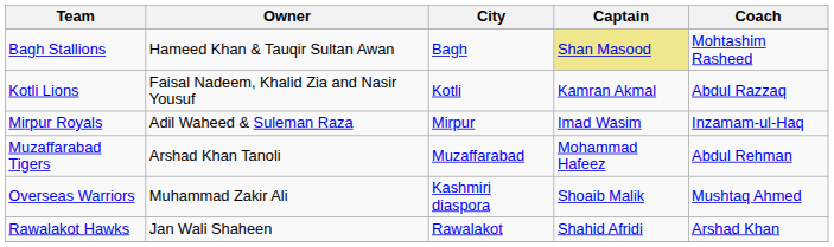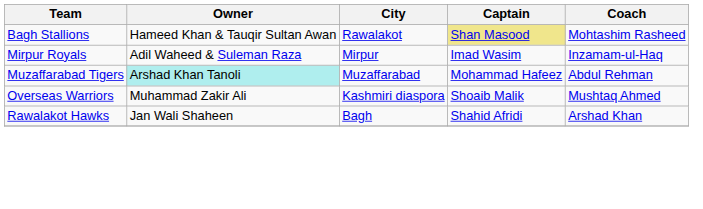 <table class="wikitable">
 <tr>
 <th>Team</th>
 <th>Owner</th>
 <th>City</th>
 <th>Captain</th>
 <th>Coach</th>
 </tr>
 <tr>
 <td><a href='#'>Bagh Stallions</a></td>
 <td>Hameed Khan & Tauqir Sultan Awan</td>
-<td><a href='#'>Bagh</a></td>
+<td><a href='#'>Rawalakot</a></td>
 <td style="background: khaki;"><a href='#'>Shan Masood</a></td>
 <td><a href='#'>Mohtashim Rasheed</a></td>
-</tr>
-<tr>
-<td><a href='#'>Kotli Lions</a></td>
-<td>Faisal Nadeem, Khalid Zia and Nasir Yousuf</td>
-<td><a href='#'>Kotli</a></td>
-<td><a href='#'>Kamran Akmal</a></td>
-<td><a href='#'>Abdul Razzaq</a></td>
 </tr>
 <tr>
 <td><a href='#'>Mirpur Royals</a></td>
 <td>Adil Waheed & <a href='#'>Suleman Raza</a></td>
 <td><a href='#'>Mirpur</a></td>
 <td><a href='#'>Imad Wasim</a></td>
 <td><a href='#'>Inzamam-ul-Haq</a></td>
 </tr>
 <tr>
 <td><a href='#'>Muzaffarabad Tigers</a></td>
-<td>Arshad Khan Tanoli</td>
+<td style="background: paleturquoise;">Arshad Khan Tanoli</td>
 <td><a href='#'>Muzaffarabad</a></td>
 <td><a href='#'>Mohammad Hafeez</a></td>
 <td><a href='#'>Abdul Rehman</a></td>
 </tr>
 <tr>
 <td><a href='#'>Overseas Warriors</a></td>
 <td>Muhammad Zakir Ali</td>
 <td><a href='#'>Kashmiri diaspora</a></td>
 <td><a href='#'>Shoaib Malik</a></td>
 <td><a href='#'>Mushtaq Ahmed</a></td>
 </tr>
 <tr>
 <td><a href='#'>Rawalakot Hawks</a></td>
 <td>Jan Wali Shaheen</td>
-<td><a href='#'>Rawalakot</a></td>
+<td><a href='#'>Bagh</a></td>
 <td><a href='#'>Shahid Afridi</a></td>
 <td><a href='#'>Arshad Khan</a></td>
 </tr>
 <tr>
 </tr>
 </table>
